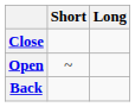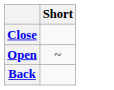 <table class="wikitable" style="text-align:center;">
 <tr>
 <th></th>
 <th>Short</th>
-<th>Long</th>
 </tr>
 <tr>
 <th><a href='#'>Close</a></th>
-<td></td>
 <td></td>
 </tr>
 <tr>
 <th><a href='#'>Open</a></th>
 <td>~</td>
-<td></td>
 </tr>
 <tr>
 <th><a href='#'>Back</a></th>
 <td></td>
-<td></td>
 </tr>
 </table>
